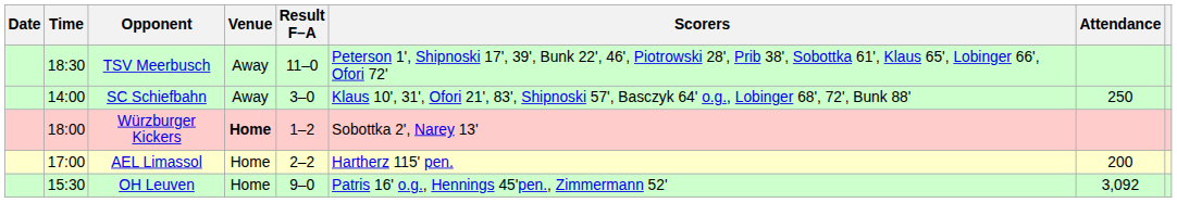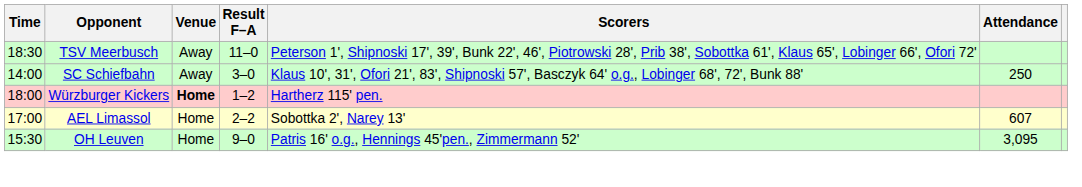 <table class="wikitable sortable" style="text-align:center">
 <tr>
-<th>Date</th>
 <th>Time</th>
 <th>Opponent</th>
 <th>Venue</th>
 <th>Result<br>F–A</th>
 <th class="unsortable">Scorers</th>
 <th>Attendance</th>
 <th class="unsortable"></th>
 </tr>
 <tr bgcolor="#cfc">
-<td></td>
 <td>18:30</td>
 <td><a href='#'>TSV Meerbusch</a></td>
 <td>Away</td>
 <td>11–0</td>
 <td align="left"><a href='#'>Peterson</a> 1', <a href='#'>Shipnoski</a> 17', 39', Bunk 22', 46', <a href='#'>Piotrowski</a> 28', <a href='#'>Prib</a> 38', <a href='#'>Sobottka</a> 61', <a href='#'>Klaus</a> 65', <a href='#'>Lobinger</a> 66', <a href='#'>Ofori</a> 72'</td>
 <td></td>
 <td></td>
 </tr>
 <tr bgcolor="#cfc">
-<td></td>
 <td>14:00</td>
 <td><a href='#'>SC Schiefbahn</a></td>
 <td>Away</td>
 <td>3–0</td>
 <td align="left"><a href='#'>Klaus</a> 10', 31', <a href='#'>Ofori</a> 21', 83', <a href='#'>Shipnoski</a> 57', Basczyk 64' <a href='#'>o.g.</a>, <a href='#'>Lobinger</a> 68', 72', Bunk 88'</td>
 <td>250</td>
 <td></td>
 </tr>
 <tr bgcolor="#fcc">
-<td></td>
 <td>18:00</td>
 <td><a href='#'>Würzburger Kickers</a></td>
 <td><strong>Home</strong></td>
 <td>1–2</td>
-<td align="left">Sobottka 2', <a href='#'>Narey</a> 13'</td>
+<td align="left"><a href='#'>Hartherz</a> 115' <a href='#'>pen.</a></td>
 <td></td>
 <td></td>
 </tr>
 <tr bgcolor="#ffc">
-<td></td>
 <td>17:00</td>
 <td><a href='#'>AEL Limassol</a></td>
 <td>Home</td>
 <td>2–2</td>
-<td align="left"><a href='#'>Hartherz</a> 115' <a href='#'>pen.</a></td>
-<td>200</td>
+<td align="left">Sobottka 2', <a href='#'>Narey</a> 13'</td>
+<td>607</td>
 <td></td>
 </tr>
 <tr bgcolor="#cfc">
-<td></td>
 <td>15:30</td>
 <td><a href='#'>OH Leuven</a></td>
 <td>Home</td>
 <td>9–0</td>
 <td align="left"><a href='#'>Patris</a> 16' <a href='#'>o.g.</a>, <a href='#'>Hennings</a> 45'<a href='#'>pen.</a>, <a href='#'>Zimmermann</a> 52'</td>
-<td>3,092</td>
+<td>3,095</td>
 <td></td>
 </tr>
 </table>
